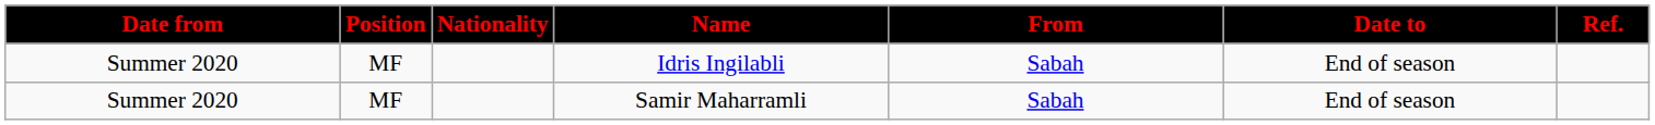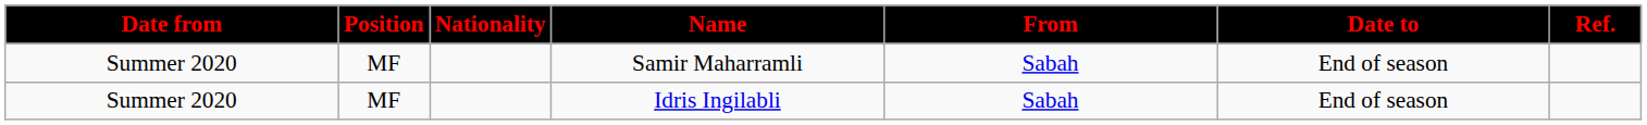 <table class="wikitable" style="text-align:center; font-size:90%; ">
 <tr>
 <th style="background:#000000; color:#FF0000; width:200px;">Date from</th>
 <th style="background:#000000; color:#FF0000; width:50px;">Position</th>
 <th style="background:#000000; color:#FF0000; width:50px;">Nationality</th>
 <th style="background:#000000; color:#FF0000; width:200px;">Name</th>
 <th style="background:#000000; color:#FF0000; width:200px;">From</th>
 <th style="background:#000000; color:#FF0000; width:200px;">Date to</th>
 <th style="background:#000000; color:#FF0000; width:50px;">Ref.</th>
 </tr>
 <tr>
 <td>Summer 2020</td>
 <td>MF</td>
 <td></td>
-<td><a href='#'>Idris Ingilabli</a></td>
+<td>Samir Maharramli</td>
 <td><a href='#'>Sabah</a></td>
 <td>End of season</td>
 <td></td>
 </tr>
 <tr>
 <td>Summer 2020</td>
 <td>MF</td>
 <td></td>
-<td>Samir Maharramli</td>
+<td><a href='#'>Idris Ingilabli</a></td>
 <td><a href='#'>Sabah</a></td>
 <td>End of season</td>
 <td></td>
 </tr>
 </table>
